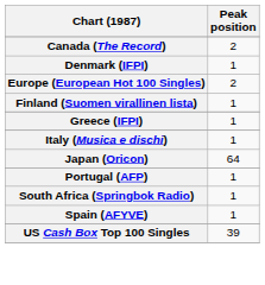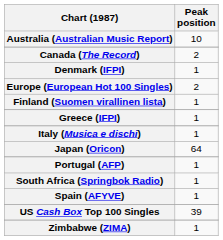 <table class="wikitable sortable plainrowheaders" style="text-align:center">
 <tr>
 <th scope="col">Chart (1987)</th>
 <th scope="col">Peak<br>position</th>
+</tr>
+<tr>
+<th scope="row">Australia (<a href='#'>Australian Music Report</a>)</th>
+<td>10</td>
 </tr>
 <tr>
 </tr>
 <tr>
 </tr>
 <tr>
 </tr>
 <tr>
 <th scope="row">Canada (<em><a href='#'>The Record</a></em>)</th>
 <td>2</td>
 </tr>
 <tr>
 <th scope="row">Denmark (<a href='#'>IFPI</a>)</th>
 <td>1</td>
 </tr>
 <tr>
 <th scope="row">Europe (<a href='#'>European Hot 100 Singles</a>)</th>
 <td>2</td>
 </tr>
 <tr>
 <th scope="row">Finland (<a href='#'>Suomen virallinen lista</a>)</th>
 <td>1</td>
 </tr>
 <tr>
 </tr>
 <tr>
 <th scope="row">Greece (<a href='#'>IFPI</a>)</th>
 <td>1</td>
 </tr>
 <tr>
 </tr>
 <tr>
 <th scope="row">Italy (<em><a href='#'>Musica e dischi</a></em>)</th>
 <td>1</td>
 </tr>
 <tr>
 <th scope="row">Japan (<a href='#'>Oricon</a>)</th>
 <td>64</td>
 </tr>
 <tr>
 </tr>
 <tr>
 </tr>
 <tr>
 </tr>
 <tr>
 </tr>
 <tr>
 <th scope="row">Portugal (<a href='#'>AFP</a>)</th>
 <td>1</td>
 </tr>
 <tr>
 <th scope="row">South Africa (<a href='#'>Springbok Radio</a>)</th>
 <td>1</td>
 </tr>
 <tr>
 <th scope="row">Spain (<a href='#'>AFYVE</a>)</th>
 <td>1</td>
 </tr>
 <tr>
 </tr>
 <tr>
 </tr>
 <tr>
 </tr>
 <tr>
 </tr>
 <tr>
 </tr>
 <tr>
 </tr>
 <tr>
 <th scope="row">US <em><a href='#'>Cash Box</a></em> Top 100 Singles</th>
 <td>39</td>
 </tr>
 <tr>
 </tr>
+<tr>
+<th scope="row">Zimbabwe (<a href='#'>ZIMA</a>)</th>
+<td>1</td>
+</tr>
 </table>
